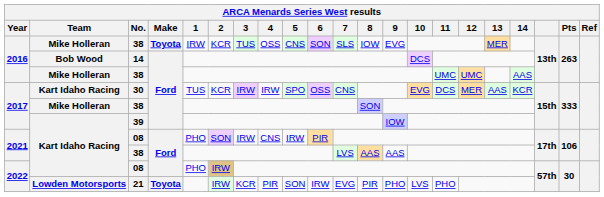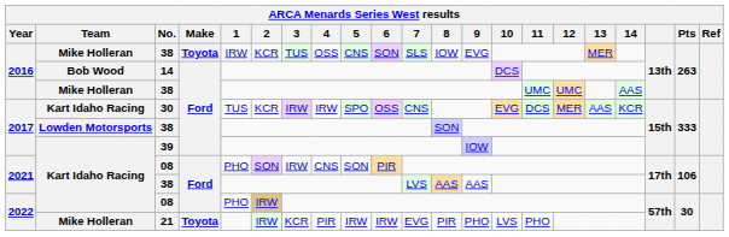 <table class="wikitable" style="text-align:center; font-size:75%">
 <tr>
 <th colspan="22"><a href='#'>ARCA Menards Series West</a> results</th>
 </tr>
 <tr>
 <th>Year</th>
 <th>Team</th>
 <th>No.</th>
 <th>Make</th>
 <th>1</th>
 <th>2</th>
 <th>3</th>
 <th>4</th>
 <th>5</th>
 <th>6</th>
 <th>7</th>
 <th>8</th>
 <th>9</th>
 <th>10</th>
 <th>11</th>
 <th>12</th>
 <th>13</th>
 <th>14</th>
 <th></th>
 <th>Pts</th>
 <th>Ref</th>
 </tr>
 <tr>
 <th rowspan=3><a href='#'>2016</a></th>
 <th>Mike Holleran</th>
 <th>38</th>
 <th><a href='#'>Toyota</a></th>
 <td><a href='#'>IRW</a></td>
 <td><a href='#'>KCR</a></td>
 <td style="background:#DFFFDF;"><a href='#'>TUS</a><br></td>
 <td><a href='#'>OSS</a></td>
 <td style="background:#DFFFDF;"><a href='#'>CNS</a><br></td>
 <td style="background:#EFCFFF;"><a href='#'>SON</a><br></td>
 <td style="background:#DFFFDF;"><a href='#'>SLS</a><br></td>
 <td><a href='#'>IOW</a></td>
 <td><a href='#'>EVG</a></td>
 <td colspan=3></td>
 <td style="background:#FFDF9F;"><a href='#'>MER</a><br></td>
 <td></td>
 <th rowspan=3>13th</th>
 <th rowspan=3>263</th>
 <th rowspan=3></th>
 </tr>
 <tr>
 <th>Bob Wood</th>
 <th>14</th>
 <th rowspan=5><a href='#'>Ford</a></th>
 <td colspan=9></td>
 <td style="background:#EFCFFF;"><a href='#'>DCS</a><br></td>
 <td colspan=4></td>
 </tr>
 <tr>
 <th>Mike Holleran</th>
 <th>38</th>
 <td colspan=10></td>
 <td style="background:#DFFFDF;"><a href='#'>UMC</a><br></td>
 <td style="background:#FFDF9F;"><a href='#'>UMC</a><br></td>
 <td></td>
 <td style="background:#DFFFDF;"><a href='#'>AAS</a><br></td>
 </tr>
 <tr>
 <th rowspan=3><a href='#'>2017</a></th>
 <th>Kart Idaho Racing</th>
 <th>30</th>
 <td><a href='#'>TUS</a></td>
 <td><a href='#'>KCR</a></td>
 <td style="background:#EFCFFF;"><a href='#'>IRW</a><br></td>
 <td style="background:#DFFFDF:"><a href='#'>IRW</a><br></td>
 <td style="background:#DFFFDF;"><a href='#'>SPO</a><br></td>
 <td style="background:#EFCFFF;"><a href='#'>OSS</a><br></td>
 <td style="background:#DFFFDF;"><a href='#'>CNS</a><br></td>
 <td colspan=2></td>
 <td style="background:#FFDF9F;"><a href='#'>EVG</a><br></td>
 <td style="background:#DFFFDF;"><a href='#'>DCS</a><br></td>
 <td style="background:#FFDF9F;"><a href='#'>MER</a><br></td>
 <td style="background:#DFFFDF;"><a href='#'>AAS</a><br></td>
 <td style="background:#DFFFDF;"><a href='#'>KCR</a><br></td>
 <th rowspan=3>15th</th>
 <th rowspan=3>333</th>
 <th rowspan=3></th>
 </tr>
 <tr>
-<th>Mike Holleran</th>
+<th><a href='#'>Lowden Motorsports</a></th>
 <th>38</th>
 <td colspan=7></td>
 <td style="background:#CFCFFF;"><a href='#'>SON</a><br></td>
 <td colspan=6></td>
 </tr>
 <tr>
 <th rowspan=4>Kart Idaho Racing</th>
 <th>39</th>
 <td colspan=8></td>
 <td style="background:#CFCFFF;"><a href='#'>IOW</a><br></td>
 <td colspan=5></td>
 </tr>
 <tr>
 <th rowspan=2><a href='#'>2021</a></th>
 <th>08</th>
 <th rowspan=3><a href='#'>Ford</a></th>
 <td><a href='#'>PHO</a></td>
 <td style="background:#EFCFFF;"><a href='#'>SON</a></td>
 <td><a href='#'>IRW</a></td>
 <td><a href='#'>CNS</a></td>
-<td><a href='#'>IRW</a></td>
+<td><a href='#'>SON</a></td>
 <td style="background:#FFDF9F;"><a href='#'>PIR</a><br></td>
 <td colspan=8></td>
 <th rowspan=2>17th</th>
 <th rowspan=2>106</th>
 <th rowspan=2></th>
 </tr>
 <tr>
 <th>38</th>
 <td colspan=6></td>
 <td style="background:#DFFFDF;"><a href='#'>LVS</a><br></td>
 <td style="background:#FFDF9F;"><a href='#'>AAS</a><br></td>
 <td><a href='#'>AAS</a></td>
 <td colspan=5></td>
 </tr>
 <tr>
 <th rowspan=2><a href='#'>2022</a></th>
 <th>08</th>
 <td><a href='#'>PHO</a></td>
 <td style="background:#DFC484;"><a href='#'>IRW</a><br></td>
 <td colspan=12></td>
 <th rowspan=2>57th</th>
 <th rowspan=2>30</th>
 <th rowspan=2></th>
 </tr>
 <tr>
-<th><a href='#'>Lowden Motorsports</a></th>
+<th>Mike Holleran</th>
 <th>21</th>
 <th><a href='#'>Toyota</a></th>
 <td></td>
 <td style="background:#DFFFDF;"><a href='#'>IRW</a><br></td>
 <td><a href='#'>KCR</a></td>
 <td><a href='#'>PIR</a></td>
-<td><a href='#'>SON</a></td>
+<td><a href='#'>IRW</a></td>
 <td><a href='#'>IRW</a></td>
 <td><a href='#'>EVG</a></td>
 <td><a href='#'>PIR</a></td>
 <td><a href='#'>PHO</a></td>
 <td><a href='#'>LVS</a></td>
 <td><a href='#'>PHO</a></td>
 <td rowspan=2 colspan=3></td>
 </tr>
 </table>
